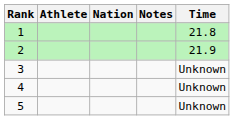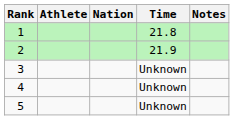 <table class="wikitable sortable" style="text-align:center">
 <tr>
 <th>Rank</th>
 <th>Athlete</th>
 <th>Nation</th>
+<th>Time</th>
 <th>Notes</th>
-<th>Time</th>
 </tr>
 <tr style="background:#bbf3bb;">
 <td>1</td>
 <td align=left></td>
 <td align=left></td>
+<td>21.8</td>
 <td></td>
-<td>21.8</td>
 </tr>
 <tr style="background:#bbf3bb;">
 <td>2</td>
 <td align=left></td>
 <td align=left></td>
+<td>21.9</td>
 <td></td>
-<td>21.9</td>
 </tr>
 <tr>
 <td>3</td>
 <td align=left></td>
 <td align=left></td>
+<td>Unknown</td>
 <td></td>
-<td>Unknown</td>
 </tr>
 <tr>
 <td>4</td>
 <td align=left></td>
 <td align=left></td>
+<td>Unknown</td>
 <td></td>
-<td>Unknown</td>
 </tr>
 <tr>
 <td>5</td>
 <td align=left></td>
 <td align=left></td>
+<td>Unknown</td>
 <td></td>
-<td>Unknown</td>
 </tr>
 </table>
